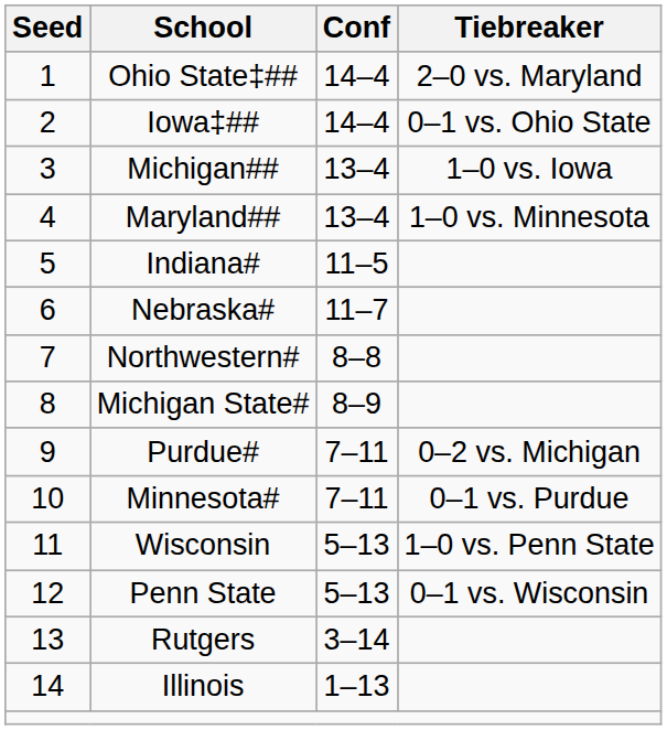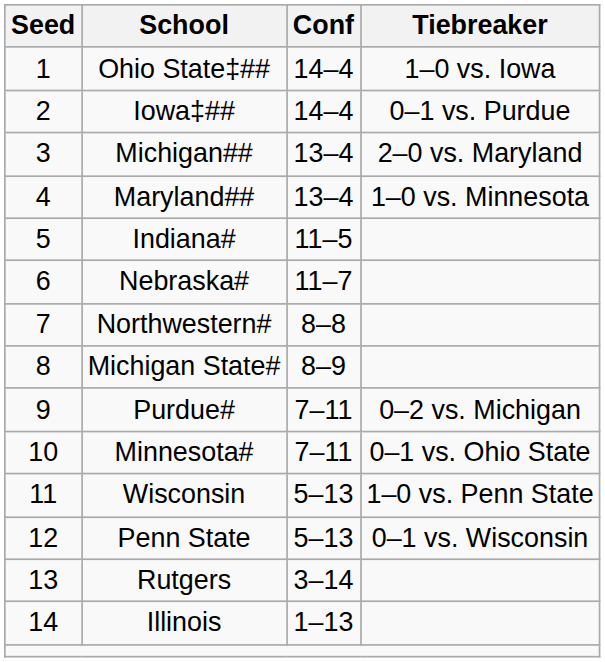 <table class="wikitable" style="text-align: center;">
 <tr>
 <th>Seed</th>
 <th>School</th>
 <th>Conf</th>
 <th>Tiebreaker</th>
 </tr>
 <tr>
 <td>1</td>
 <td>Ohio State‡##</td>
 <td>14–4</td>
-<td>2–0 vs. Maryland</td>
+<td>1–0 vs. Iowa</td>
 </tr>
 <tr>
 <td>2</td>
 <td>Iowa‡##</td>
 <td>14–4</td>
-<td>0–1 vs. Ohio State</td>
+<td>0–1 vs. Purdue</td>
 </tr>
 <tr>
 <td>3</td>
 <td>Michigan##</td>
 <td>13–4</td>
-<td>1–0 vs. Iowa</td>
+<td>2–0 vs. Maryland</td>
 </tr>
 <tr>
 <td>4</td>
 <td>Maryland##</td>
 <td>13–4</td>
 <td>1–0 vs. Minnesota</td>
 </tr>
 <tr>
 <td>5</td>
 <td>Indiana#</td>
 <td>11–5</td>
 <td></td>
 </tr>
 <tr>
 <td>6</td>
 <td>Nebraska#</td>
 <td>11–7</td>
 <td></td>
 </tr>
 <tr>
 <td>7</td>
 <td>Northwestern#</td>
 <td>8–8</td>
 <td></td>
 </tr>
 <tr>
 <td>8</td>
 <td>Michigan State#</td>
 <td>8–9</td>
 <td></td>
 </tr>
 <tr>
 <td>9</td>
 <td>Purdue#</td>
 <td>7–11</td>
 <td>0–2 vs. Michigan</td>
 </tr>
 <tr>
 <td>10</td>
 <td>Minnesota#</td>
 <td>7–11</td>
-<td>0–1 vs. Purdue</td>
+<td>0–1 vs. Ohio State</td>
 </tr>
 <tr>
 <td>11</td>
 <td>Wisconsin</td>
 <td>5–13</td>
 <td>1–0 vs. Penn State</td>
 </tr>
 <tr>
 <td>12</td>
 <td>Penn State</td>
 <td>5–13</td>
 <td>0–1 vs. Wisconsin</td>
 </tr>
 <tr>
 <td>13</td>
 <td>Rutgers</td>
 <td>3–14</td>
 <td></td>
 </tr>
 <tr>
 <td>14</td>
 <td>Illinois</td>
 <td>1–13</td>
 <td></td>
 </tr>
 <tr>
 <td colspan="6"></td>
 </tr>
 </table>
